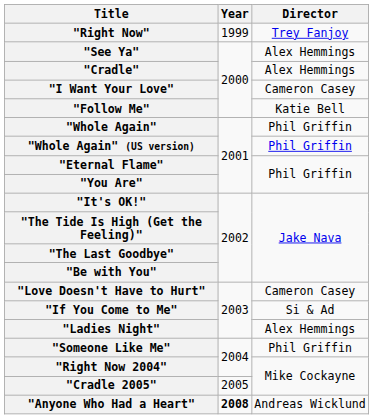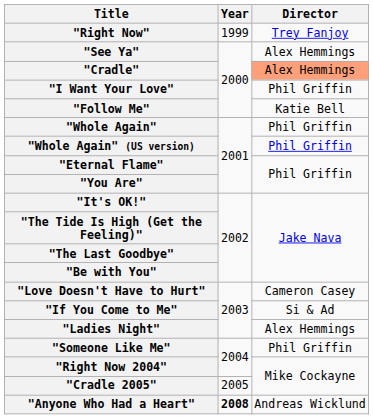 <table class="wikitable plainrowheaders" style="text-align:center;" border="1">
 <tr>
 <th scope="col" style="width:18em;">Title</th>
 <th scope="col">Year</th>
 <th scope="col">Director</th>
 </tr>
 <tr>
 <th scope="row">"Right Now"</th>
 <td>1999</td>
 <td><a href='#'>Trey Fanjoy</a></td>
 </tr>
 <tr>
 <th scope="row">"See Ya"</th>
 <td rowspan="4">2000</td>
 <td>Alex Hemmings</td>
 </tr>
 <tr>
 <th scope="row">"Cradle"</th>
-<td>Alex Hemmings</td>
+<td style="background: lightsalmon;">Alex Hemmings</td>
 </tr>
 <tr>
 <th scope="row">"I Want Your Love"</th>
-<td>Cameron Casey</td>
+<td>Phil Griffin</td>
 </tr>
 <tr>
 <th scope="row">"Follow Me"</th>
 <td>Katie Bell</td>
 </tr>
 <tr>
 <th scope="row">"Whole Again"</th>
 <td rowspan="4">2001</td>
 <td>Phil Griffin</td>
 </tr>
 <tr>
 <th scope="row">"Whole Again" <small>(US version)</small></th>
 <td><a href='#'>Phil Griffin</a></td>
 </tr>
 <tr>
 <th scope="row">"Eternal Flame"</th>
 <td rowspan="2">Phil Griffin</td>
 </tr>
 <tr>
 <th scope="row">"You Are"</th>
 </tr>
 <tr>
 <th scope="row">"It's OK!"</th>
 <td rowspan="4">2002</td>
 <td rowspan="4"><a href='#'>Jake Nava</a></td>
 </tr>
 <tr>
 <th scope="row">"The Tide Is High (Get the Feeling)"</th>
 </tr>
 <tr>
 <th scope="row">"The Last Goodbye"</th>
 </tr>
 <tr>
 <th scope="row">"Be with You"</th>
 </tr>
 <tr>
 <th scope="row">"Love Doesn't Have to Hurt"</th>
 <td rowspan="3">2003</td>
 <td>Cameron Casey</td>
 </tr>
 <tr>
 <th scope="row">"If You Come to Me"</th>
 <td>Si & Ad</td>
 </tr>
 <tr>
 <th scope="row">"Ladies Night"</th>
 <td>Alex Hemmings</td>
 </tr>
 <tr>
 <th scope="row">"Someone Like Me"</th>
 <td rowspan="2">2004</td>
 <td>Phil Griffin</td>
 </tr>
 <tr>
 <th scope="row">"Right Now 2004"</th>
 <td rowspan="2">Mike Cockayne</td>
 </tr>
 <tr>
 <th scope="row">"Cradle 2005"</th>
 <td>2005</td>
 </tr>
 <tr>
 <th scope="row">"Anyone Who Had a Heart"</th>
 <td><strong>2008</strong></td>
 <td>Andreas Wicklund</td>
 </tr>
 </table>
